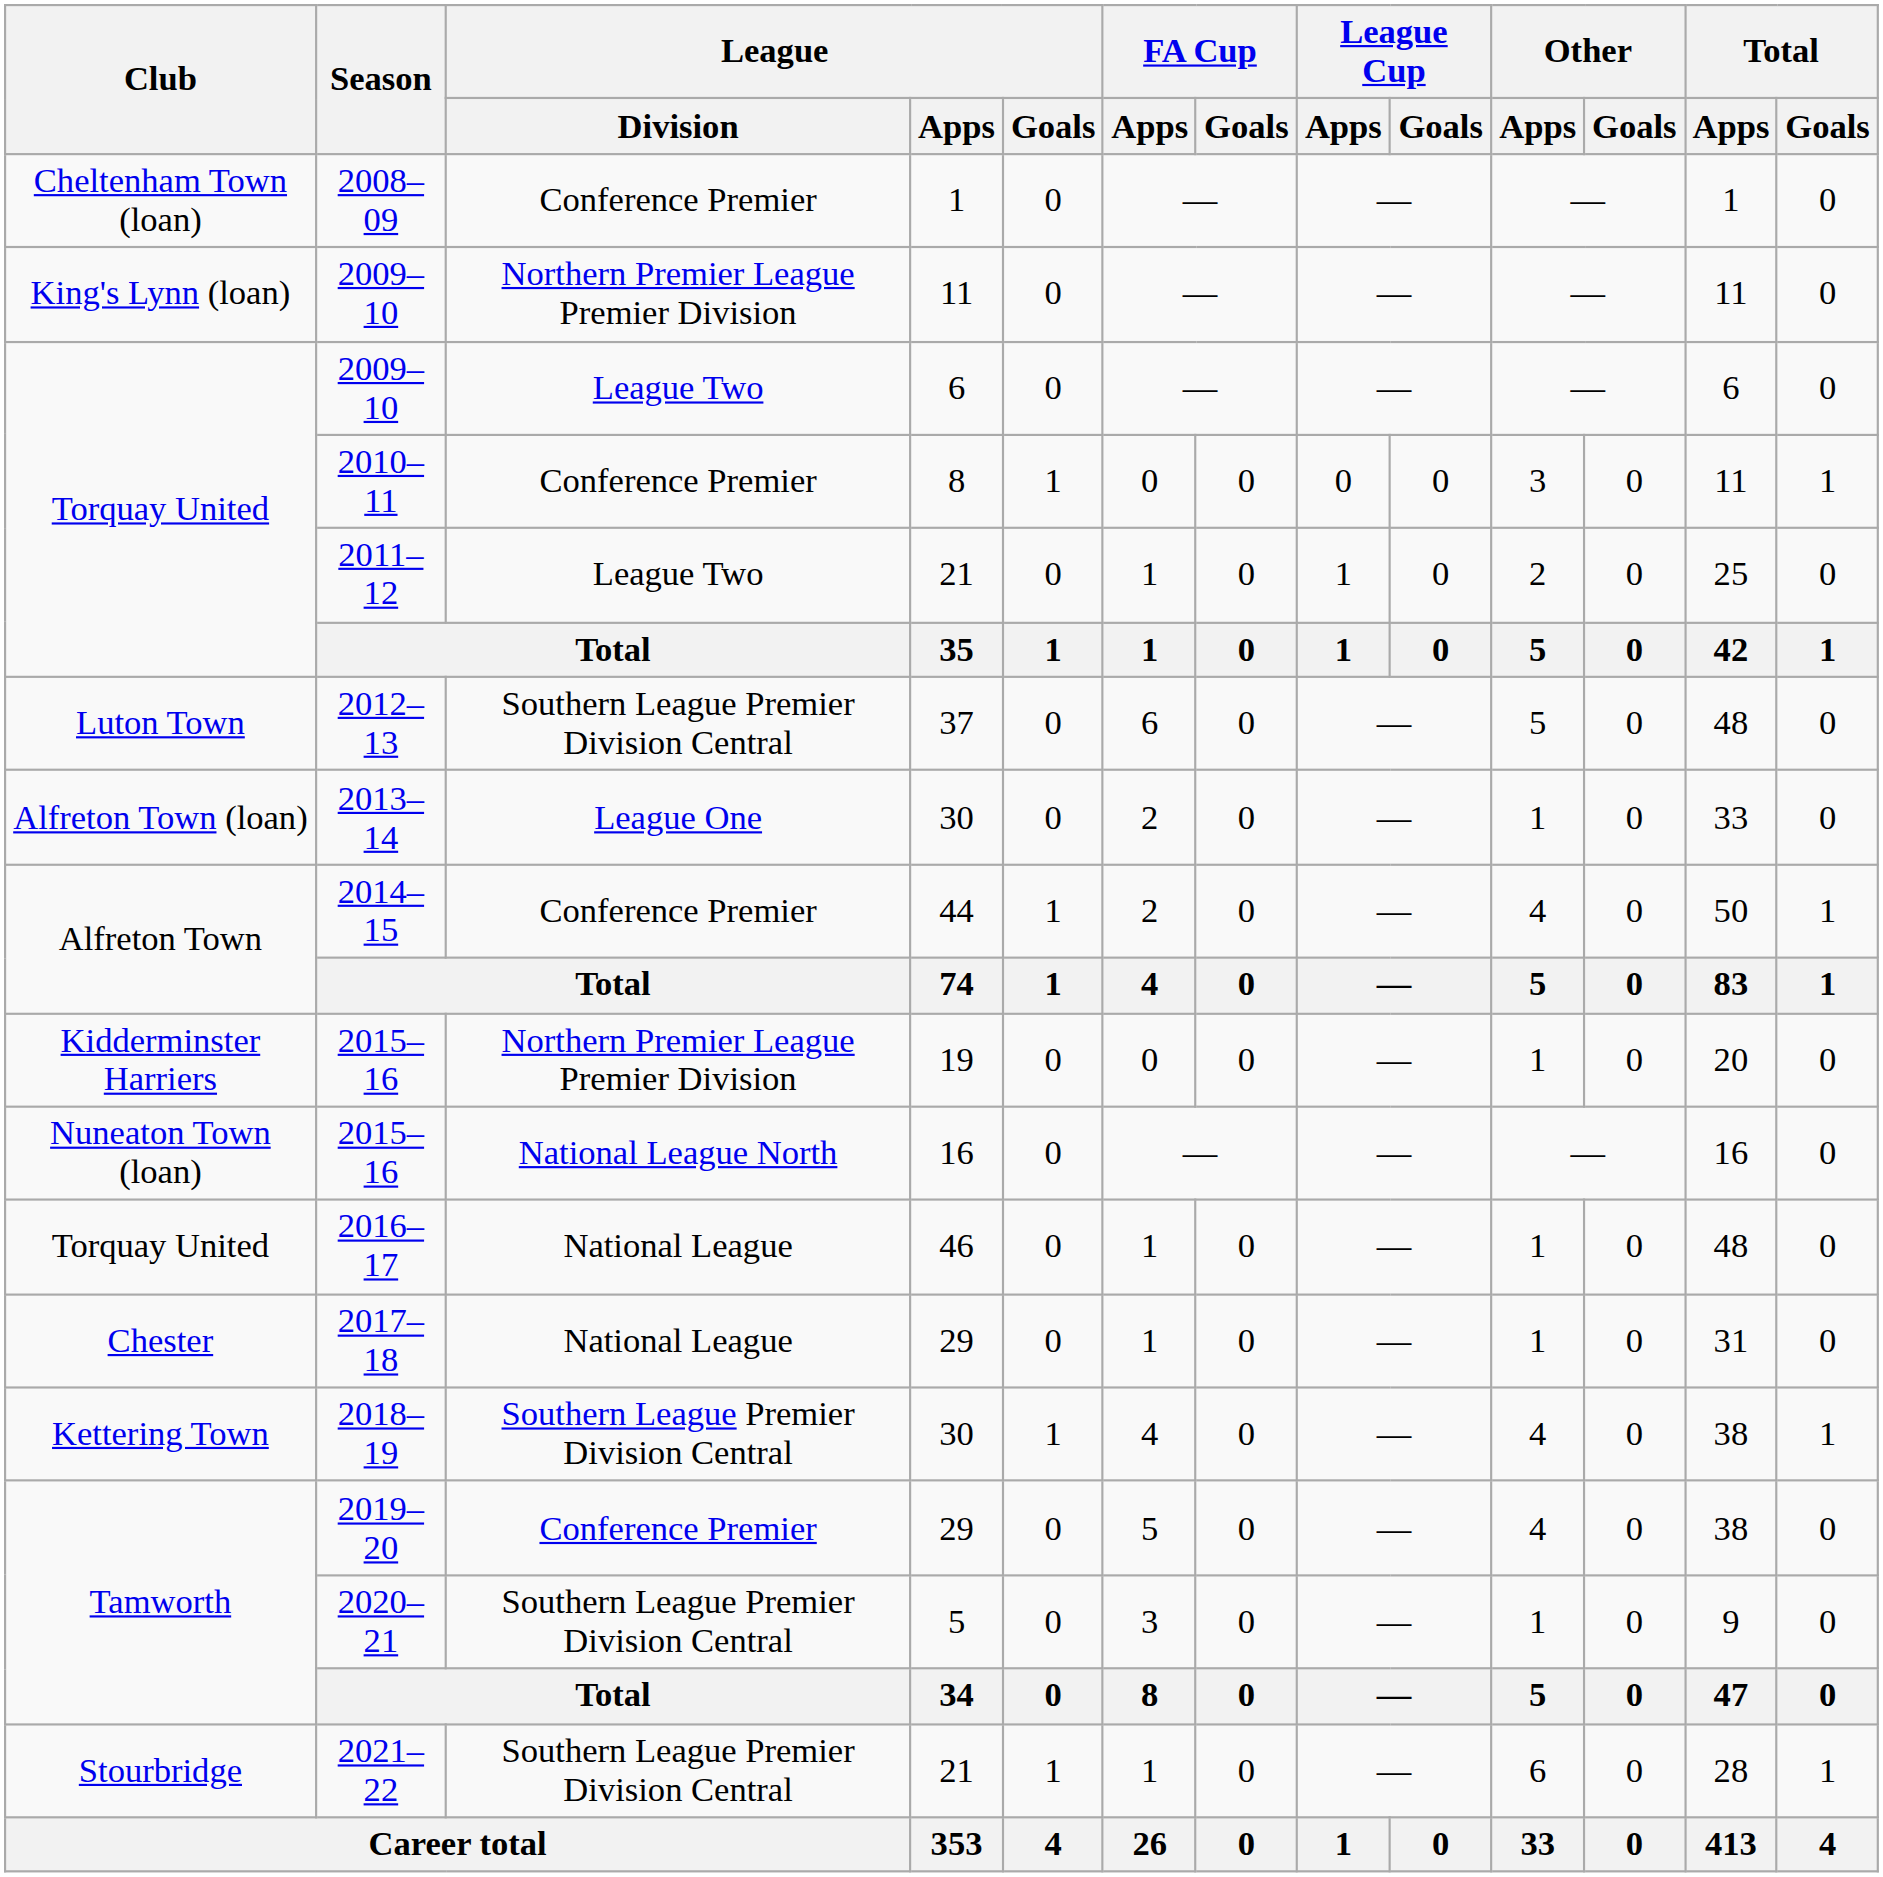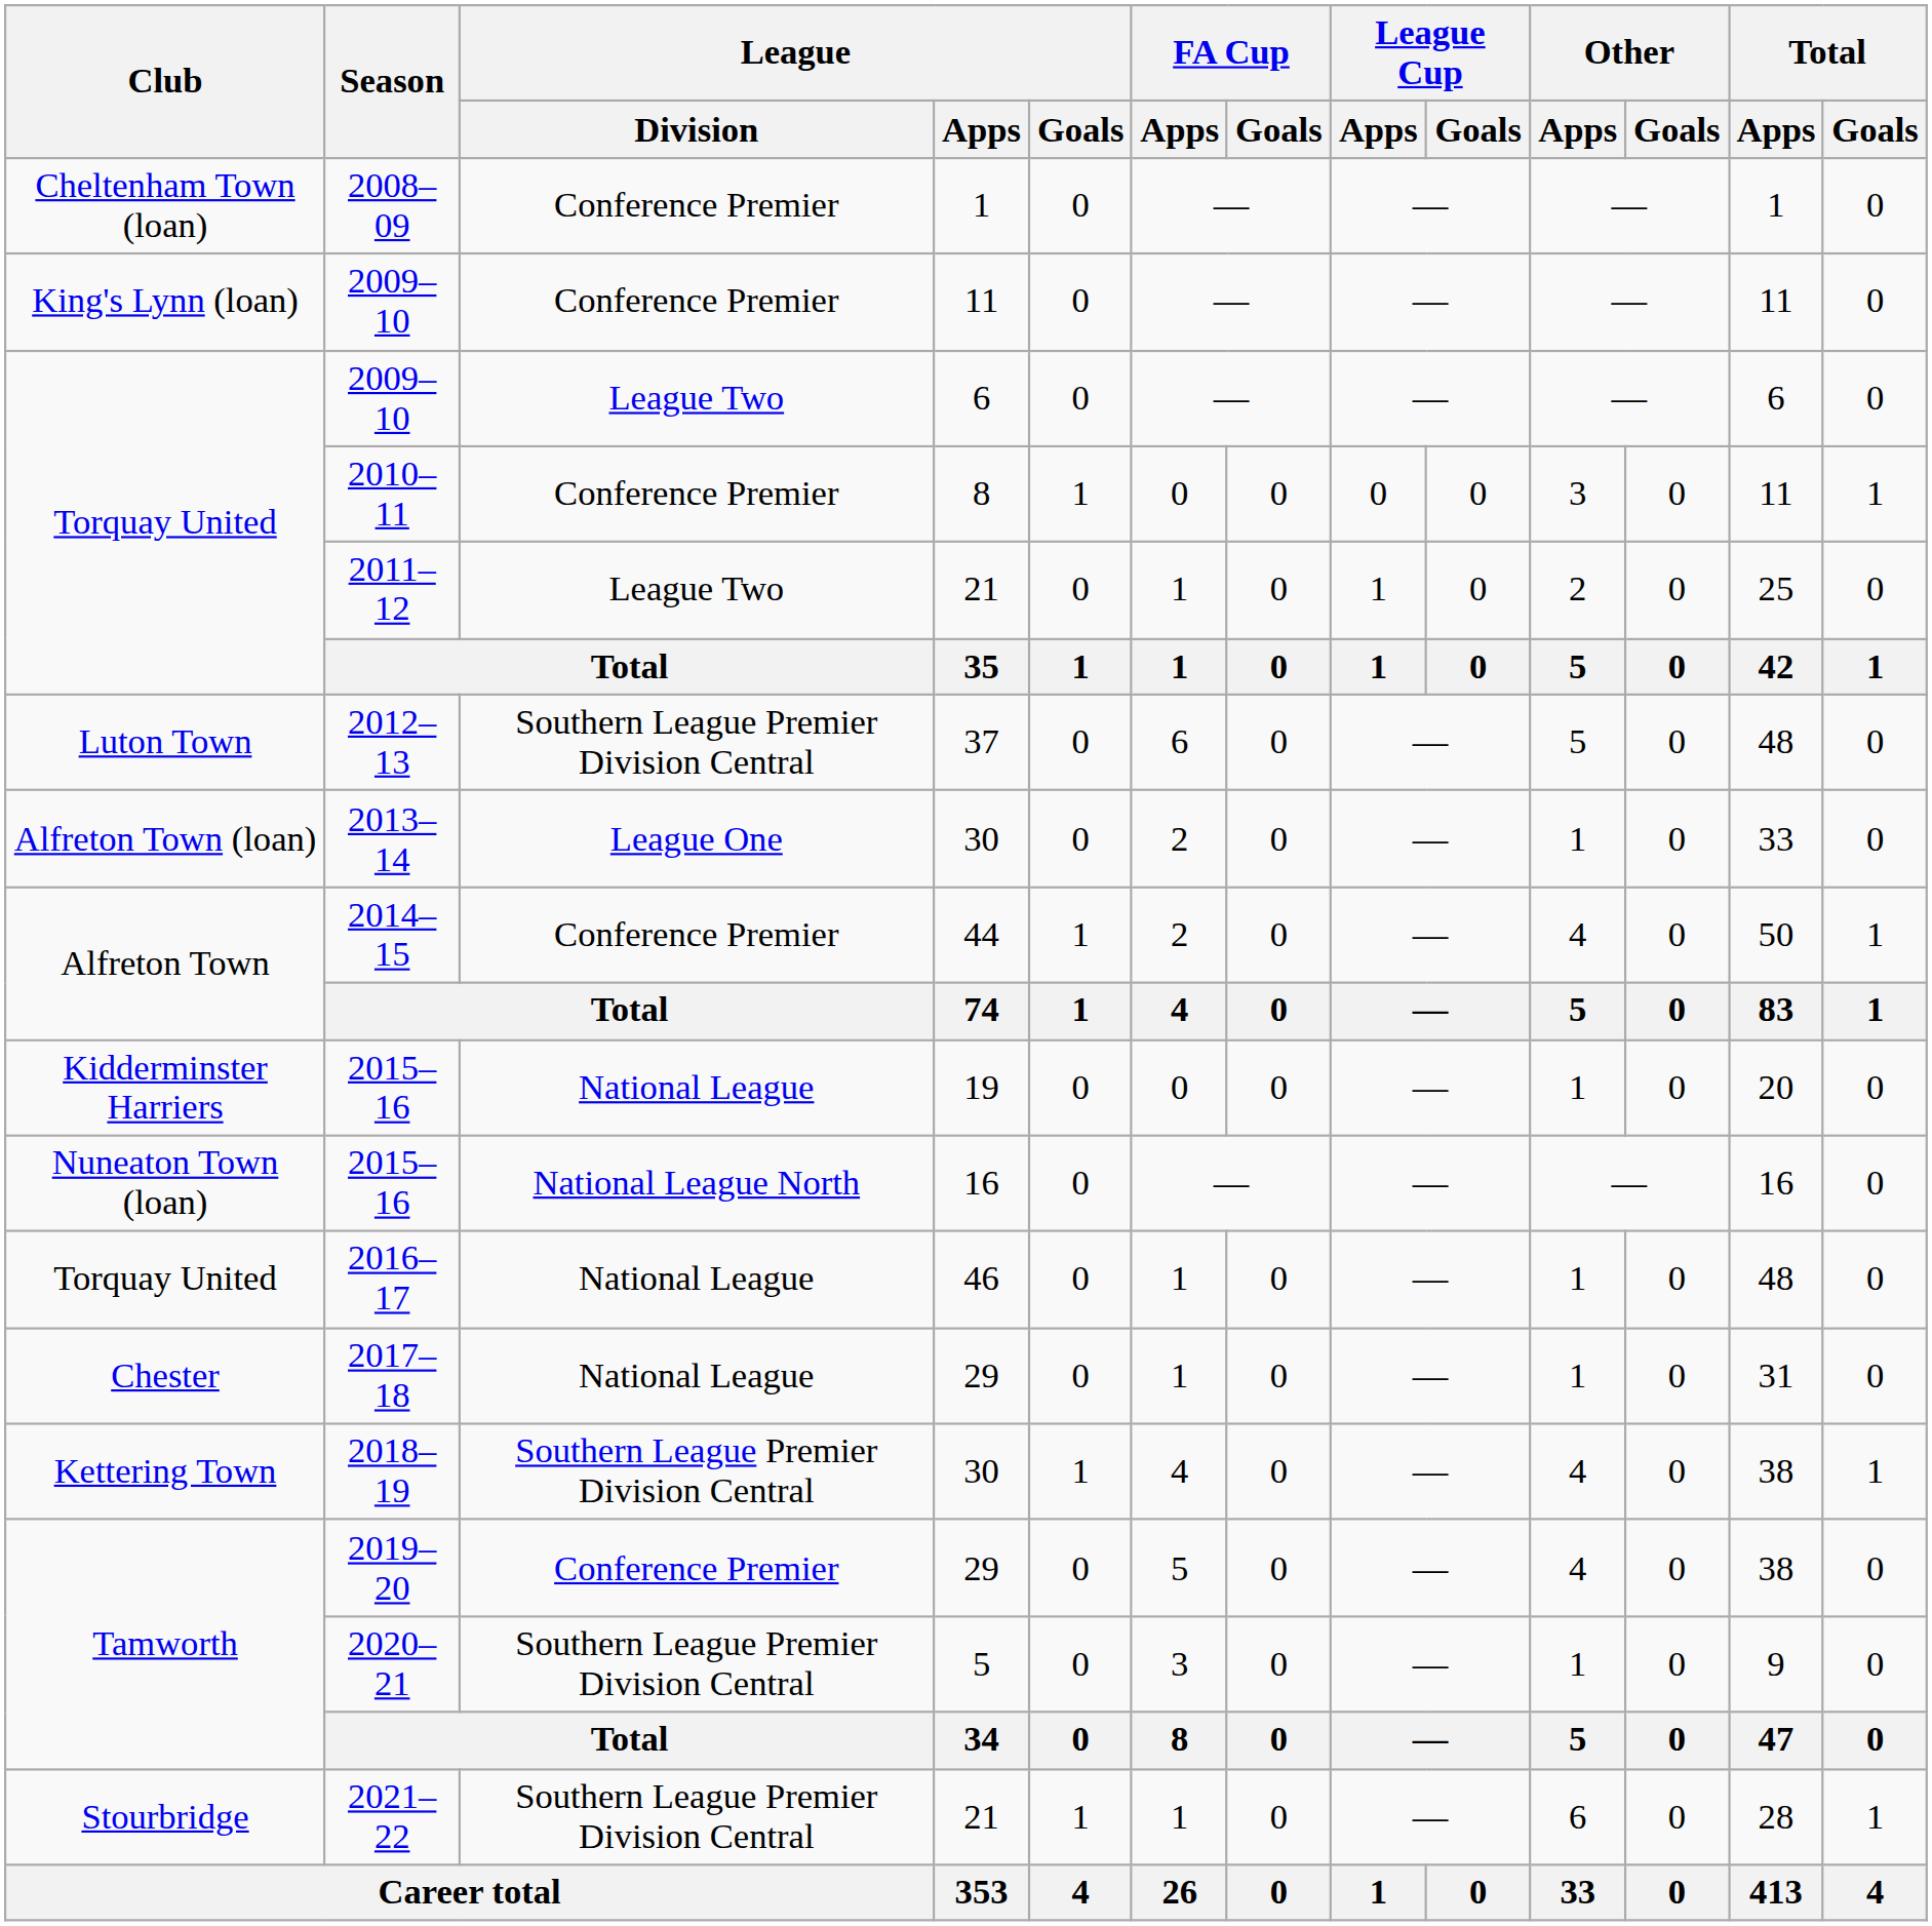 <table class=wikitable style=text-align:center>
 <tr>
 <th rowspan=2>Club</th>
 <th rowspan=2>Season</th>
 <th colspan=3>League</th>
 <th colspan=2><a href='#'>FA Cup</a></th>
 <th colspan=2><a href='#'>League Cup</a></th>
 <th colspan=2>Other</th>
 <th colspan=2>Total</th>
 </tr>
 <tr>
 <th>Division</th>
 <th>Apps</th>
 <th>Goals</th>
 <th>Apps</th>
 <th>Goals</th>
 <th>Apps</th>
 <th>Goals</th>
 <th>Apps</th>
 <th>Goals</th>
 <th>Apps</th>
 <th>Goals</th>
 </tr>
 <tr>
 <td><a href='#'>Cheltenham Town</a> (loan)</td>
 <td><a href='#'>2008–09</a></td>
 <td>Conference Premier</td>
 <td>1</td>
 <td>0</td>
 <td colspan=2>—</td>
 <td colspan=2>—</td>
 <td colspan=2>—</td>
 <td>1</td>
 <td>0</td>
 </tr>
 <tr>
 <td><a href='#'>King's Lynn</a> (loan)</td>
 <td><a href='#'>2009–10</a></td>
-<td><a href='#'>Northern Premier League</a> Premier Division</td>
+<td>Conference Premier</td>
 <td>11</td>
 <td>0</td>
 <td colspan=2>—</td>
 <td colspan=2>—</td>
 <td colspan=2>—</td>
 <td>11</td>
 <td>0</td>
 </tr>
 <tr>
 <td rowspan=4><a href='#'>Torquay United</a></td>
 <td><a href='#'>2009–10</a></td>
 <td><a href='#'>League Two</a></td>
 <td>6</td>
 <td>0</td>
 <td colspan=2>—</td>
 <td colspan=2>—</td>
 <td colspan=2>—</td>
 <td>6</td>
 <td>0</td>
 </tr>
 <tr>
 <td><a href='#'>2010–11</a></td>
 <td>Conference Premier</td>
 <td>8</td>
 <td>1</td>
 <td>0</td>
 <td>0</td>
 <td>0</td>
 <td>0</td>
 <td>3</td>
 <td>0</td>
 <td>11</td>
 <td>1</td>
 </tr>
 <tr>
 <td><a href='#'>2011–12</a></td>
 <td>League Two</td>
 <td>21</td>
 <td>0</td>
 <td>1</td>
 <td>0</td>
 <td>1</td>
 <td>0</td>
 <td>2</td>
 <td>0</td>
 <td>25</td>
 <td>0</td>
 </tr>
 <tr>
 <th colspan=2>Total</th>
 <th>35</th>
 <th>1</th>
 <th>1</th>
 <th>0</th>
 <th>1</th>
 <th>0</th>
 <th>5</th>
 <th>0</th>
 <th>42</th>
 <th>1</th>
 </tr>
 <tr>
 <td><a href='#'>Luton Town</a></td>
 <td><a href='#'>2012–13</a></td>
 <td>Southern League Premier Division Central</td>
 <td>37</td>
 <td>0</td>
 <td>6</td>
 <td>0</td>
 <td colspan=2>—</td>
 <td>5</td>
 <td>0</td>
 <td>48</td>
 <td>0</td>
 </tr>
 <tr>
 <td><a href='#'>Alfreton Town</a> (loan)</td>
 <td><a href='#'>2013–14</a></td>
 <td><a href='#'>League One</a></td>
 <td>30</td>
 <td>0</td>
 <td>2</td>
 <td>0</td>
 <td colspan=2>—</td>
 <td>1</td>
 <td>0</td>
 <td>33</td>
 <td>0</td>
 </tr>
 <tr>
 <td rowspan=2>Alfreton Town</td>
 <td><a href='#'>2014–15</a></td>
 <td>Conference Premier</td>
 <td>44</td>
 <td>1</td>
 <td>2</td>
 <td>0</td>
 <td colspan=2>—</td>
 <td>4</td>
 <td>0</td>
 <td>50</td>
 <td>1</td>
 </tr>
 <tr>
 <th colspan=2>Total</th>
 <th>74</th>
 <th>1</th>
 <th>4</th>
 <th>0</th>
 <th colspan=2>—</th>
 <th>5</th>
 <th>0</th>
 <th>83</th>
 <th>1</th>
 </tr>
 <tr>
 <td><a href='#'>Kidderminster Harriers</a></td>
 <td><a href='#'>2015–16</a></td>
-<td><a href='#'>Northern Premier League</a> Premier Division</td>
+<td><a href='#'>National League</a></td>
 <td>19</td>
 <td>0</td>
 <td>0</td>
 <td>0</td>
 <td colspan=2>—</td>
 <td>1</td>
 <td>0</td>
 <td>20</td>
 <td>0</td>
 </tr>
 <tr>
 <td><a href='#'>Nuneaton Town</a> (loan)</td>
 <td><a href='#'>2015–16</a></td>
 <td><a href='#'>National League North</a></td>
 <td>16</td>
 <td>0</td>
 <td colspan=2>—</td>
 <td colspan=2>—</td>
 <td colspan=2>—</td>
 <td>16</td>
 <td>0</td>
 </tr>
 <tr>
 <td>Torquay United</td>
 <td><a href='#'>2016–17</a></td>
 <td>National League</td>
 <td>46</td>
 <td>0</td>
 <td>1</td>
 <td>0</td>
 <td colspan=2>—</td>
 <td>1</td>
 <td>0</td>
 <td>48</td>
 <td>0</td>
 </tr>
 <tr>
 <td><a href='#'>Chester</a></td>
 <td><a href='#'>2017–18</a></td>
 <td>National League</td>
 <td>29</td>
 <td>0</td>
 <td>1</td>
 <td>0</td>
 <td colspan=2>—</td>
 <td>1</td>
 <td>0</td>
 <td>31</td>
 <td>0</td>
 </tr>
 <tr>
 <td><a href='#'>Kettering Town</a></td>
 <td><a href='#'>2018–19</a></td>
 <td><a href='#'>Southern League</a> Premier Division Central</td>
 <td>30</td>
 <td>1</td>
 <td>4</td>
 <td>0</td>
 <td colspan=2>—</td>
 <td>4</td>
 <td>0</td>
 <td>38</td>
 <td>1</td>
 </tr>
 <tr>
 <td rowspan=3><a href='#'>Tamworth</a></td>
 <td><a href='#'>2019–20</a></td>
 <td><a href='#'>Conference Premier</a></td>
 <td>29</td>
 <td>0</td>
 <td>5</td>
 <td>0</td>
 <td colspan=2>—</td>
 <td>4</td>
 <td>0</td>
 <td>38</td>
 <td>0</td>
 </tr>
 <tr>
 <td><a href='#'>2020–21</a></td>
 <td>Southern League Premier Division Central</td>
 <td>5</td>
 <td>0</td>
 <td>3</td>
 <td>0</td>
 <td colspan=2>—</td>
 <td>1</td>
 <td>0</td>
 <td>9</td>
 <td>0</td>
 </tr>
 <tr>
 <th colspan=2>Total</th>
 <th>34</th>
 <th>0</th>
 <th>8</th>
 <th>0</th>
 <th colspan=2>—</th>
 <th>5</th>
 <th>0</th>
 <th>47</th>
 <th>0</th>
 </tr>
 <tr>
 <td><a href='#'>Stourbridge</a></td>
 <td><a href='#'>2021–22</a></td>
 <td>Southern League Premier Division Central</td>
 <td>21</td>
 <td>1</td>
 <td>1</td>
 <td>0</td>
 <td colspan=2>—</td>
 <td>6</td>
 <td>0</td>
 <td>28</td>
 <td>1</td>
 </tr>
 <tr>
 <th colspan=3>Career total</th>
 <th>353</th>
 <th>4</th>
 <th>26</th>
 <th>0</th>
 <th>1</th>
 <th>0</th>
 <th>33</th>
 <th>0</th>
 <th>413</th>
 <th>4</th>
 </tr>
 </table>
